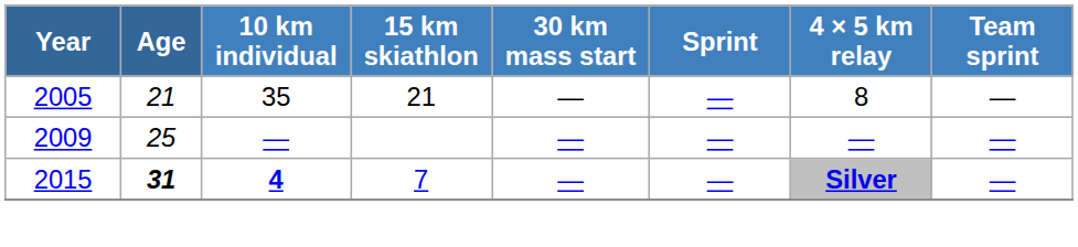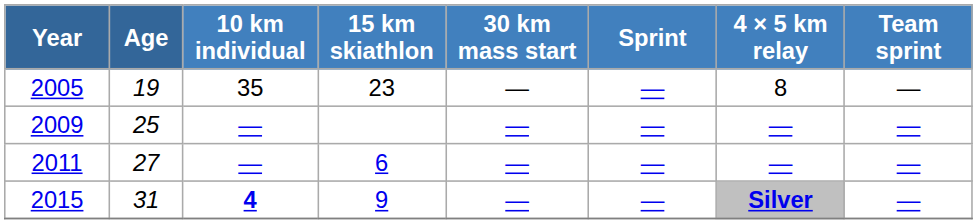 <table class="wikitable" style="font-size:95%; text-align:center; border:grey solid 1px; border-collapse:collapse; background:#ffffff;">
 <tr>
 <th style="background-color:#369; color:white; width:60px;"> Year </th>
 <th style="background-color:#369; color:white; width:40px;"> Age </th>
 <th style="background-color:#4180be; color:white; width:75px;"> 10 km <br> individual </th>
 <th style="background-color:#4180be; color:white; width:75px;"> 15 km <br> skiathlon </th>
 <th style="background-color:#4180be; color:white; width:75px;"> 30 km <br> mass start </th>
 <th style="background-color:#4180be; color:white; width:75px;"> Sprint </th>
 <th style="background-color:#4180be; color:white; width:75px;"> 4 × 5 km <br> relay </th>
 <th style="background-color:#4180be; color:white; width:75px;"> Team <br> sprint </th>
 </tr>
 <tr>
 <td><a href='#'>2005</a></td>
-<td><em>21</em></td>
+<td><em>19</em></td>
 <td>35</td>
-<td>21</td>
+<td>23</td>
 <td>—</td>
 <td><a href='#'>—</a></td>
 <td>8</td>
 <td>—</td>
 </tr>
 <tr>
 <td><a href='#'>2009</a></td>
 <td><em>25</em></td>
 <td><a href='#'>—</a></td>
 <td><a href='#'></a></td>
 <td><a href='#'>—</a></td>
 <td><a href='#'>—</a></td>
 <td><a href='#'>—</a></td>
 <td><a href='#'>—</a></td>
 </tr>
 <tr>
+<td><a href='#'>2011</a></td>
+<td><em>27</em></td>
+<td><a href='#'>—</a></td>
+<td><a href='#'>6</a></td>
+<td><a href='#'>—</a></td>
+<td><a href='#'>—</a></td>
+<td><a href='#'>—</a></td>
+<td><a href='#'>—</a></td>
+</tr>
+<tr>
 <td><a href='#'>2015</a></td>
-<td><strong><em>31</em></strong></td>
+<td><em>31</em></td>
 <td><strong><a href='#'>4</a></strong></td>
-<td><a href='#'>7</a></td>
+<td><a href='#'>9</a></td>
 <td><a href='#'>—</a></td>
 <td><a href='#'>—</a></td>
 <td style="background:silver;"><a href='#'><strong>Silver</strong></a></td>
 <td><a href='#'>—</a></td>
 </tr>
 <tr>
 </tr>
 </table>
